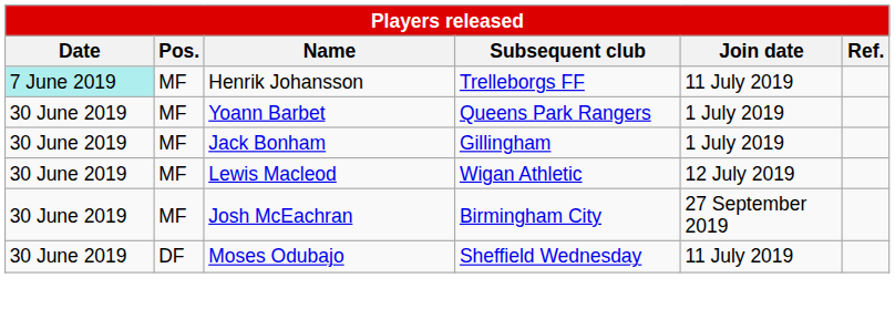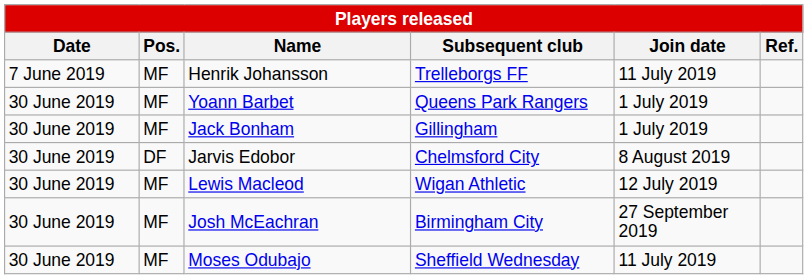 <table class="wikitable" style="font-size:95%;">
 <tr>
 <th colspan="6" style="background:#d00; color:white; text-align:center;">Players released</th>
 </tr>
 <tr>
 <th style="width:110px;">Date</th>
 <th style="width:25px;">Pos.</th>
 <th style="width:190px;">Name</th>
 <th style="width:170px;">Subsequent club</th>
 <th style="width:120px;">Join date</th>
 <th style="width:30px;">Ref.</th>
 </tr>
 <tr>
-<td style="background: paleturquoise;">7 June 2019</td>
+<td>7 June 2019</td>
 <td>MF</td>
 <td> Henrik Johansson</td>
 <td> <a href='#'>Trelleborgs FF</a></td>
 <td>11 July 2019</td>
 <td></td>
 </tr>
 <tr>
 <td>30 June 2019</td>
 <td>MF</td>
 <td> <a href='#'>Yoann Barbet</a></td>
 <td> <a href='#'>Queens Park Rangers</a></td>
 <td>1 July 2019</td>
 <td></td>
 </tr>
 <tr>
 <td>30 June 2019</td>
 <td>MF</td>
 <td> <a href='#'>Jack Bonham</a></td>
 <td> <a href='#'>Gillingham</a></td>
 <td>1 July 2019</td>
 <td></td>
 </tr>
 <tr>
 <td>30 June 2019</td>
+<td>DF</td>
+<td> Jarvis Edobor</td>
+<td> <a href='#'>Chelmsford City</a></td>
+<td>8 August 2019</td>
+<td></td>
+</tr>
+<tr>
+<td>30 June 2019</td>
 <td>MF</td>
 <td> <a href='#'>Lewis Macleod</a></td>
 <td> <a href='#'>Wigan Athletic</a></td>
 <td>12 July 2019</td>
 <td></td>
 </tr>
 <tr>
 <td>30 June 2019</td>
 <td>MF</td>
 <td> <a href='#'>Josh McEachran</a></td>
 <td> <a href='#'>Birmingham City</a></td>
 <td>27 September 2019</td>
 <td></td>
 </tr>
 <tr>
 <td>30 June 2019</td>
-<td>DF</td>
+<td>MF</td>
 <td> <a href='#'>Moses Odubajo</a></td>
 <td> <a href='#'>Sheffield Wednesday</a></td>
 <td>11 July 2019</td>
 <td></td>
 </tr>
 </table>
